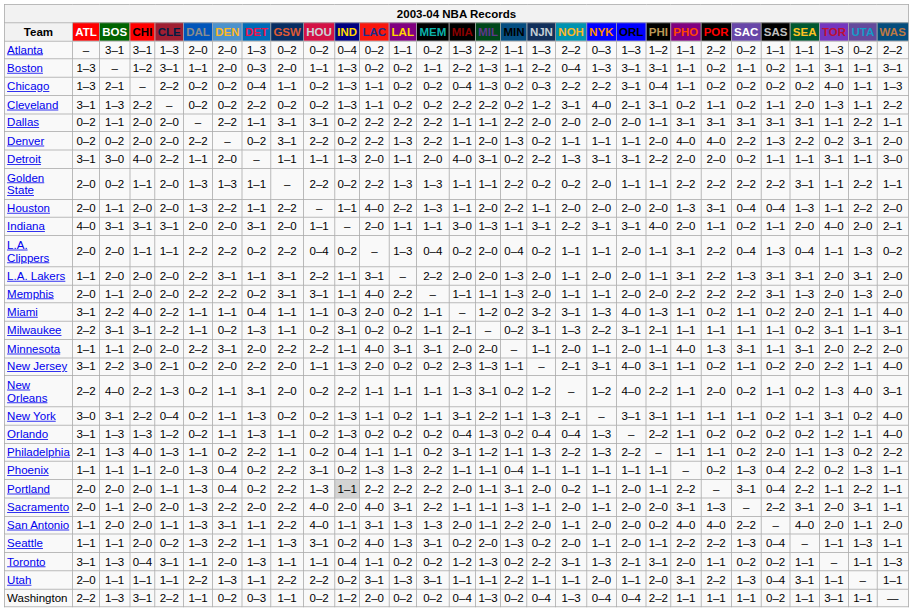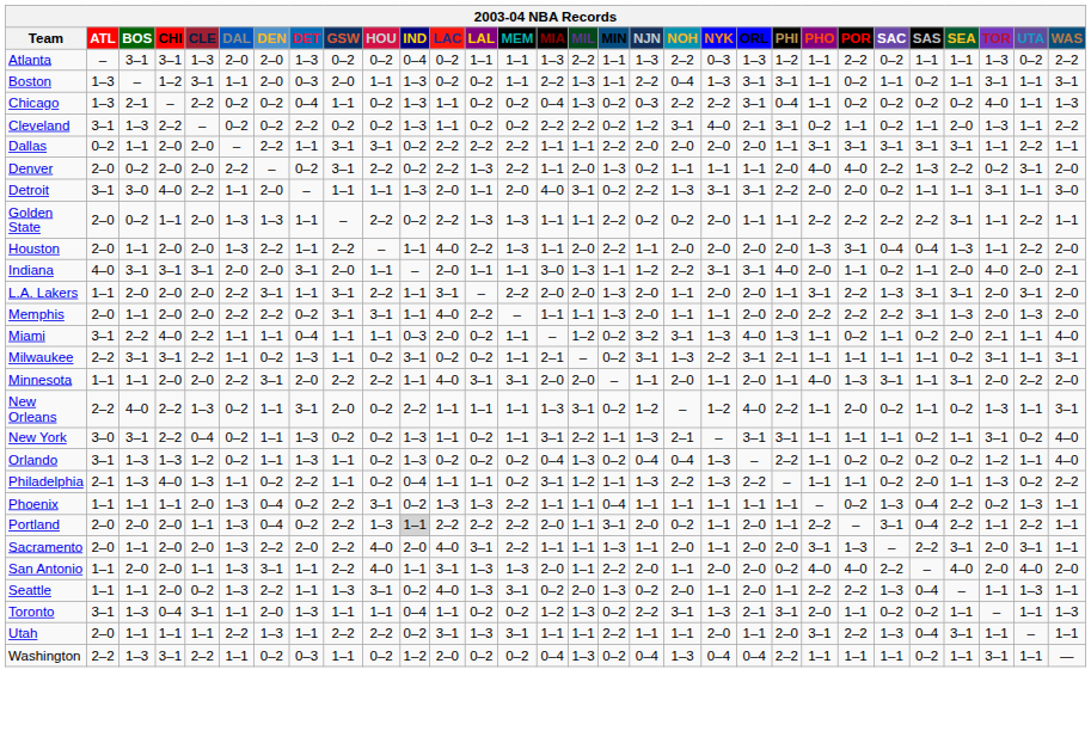 <table class="wikitable" style="font-size:90%; text-align:center;">
 <tr>
 <th colspan=30>2003-04 NBA Records</th>
 </tr>
 <tr>
 <th width=100>Team</th>
 <th style="background:#FF0000;color:#FFFFFF;width=35">ATL</th>
 <th style="background:#006400;color:#FFFFFF;width=35">BOS</th>
 <th style="background:#FF0000;color:#000000;width=35">CHI</th>
 <th style="background:#9F1F32;color:#001D43;width=35">CLE</th>
 <th style="background:#0055BA;color:#898D8F;width=35">DAL</th>
 <th style="background:#4C92CC;color:#FDB827;width=35">DEN</th>
 <th style="background:#006BB7;color:#ED164B;width=35">DET</th>
 <th style="background:#072E63;color:#DC5A34;width=35">GSW</th>
 <th style="background:#D31145;color:#CBD4D8;width=35">HOU</th>
 <th style="background:#000080;color:#FFD700;width=35">IND</th>
 <th style="background:#F9160D;color:#1A2E8B;width=35">LAC</th>
 <th style="background:#800080;color:#FFD700;width=35">LAL</th>
 <th style="background:#000000;color:#0CB2AC;width=35">MEM</th>
 <th style="background:#000000;color:#8B0000;width=35">MIA</th>
 <th style="background:#00471B;color:#5C378A;width=35">MIL</th>
 <th style="background:#044D80;color:#000000;width=35">MIN</th>
 <th style="background:#12305B;color:#C4CED4;width=35">NJN</th>
 <th style="background:#0093B1;color:#FDB827;width=35">NOH</th>
 <th style="background:#0000FF;color:#FF8C00;width=35">NYK</th>
 <th style="background:#0000FF;color:#000000;width=35">ORL</th>
 <th style="background:#000000;color:#BB9754;width=35">PHI</th>
 <th style="background:#800080;color:#FF4500;width=35">PHO</th>
 <th style="background:#000000;color:#FF0000;width=35">POR</th>
 <th style="background:#6846A8;color:#FFFFFF;width=35">SAC</th>
 <th style="background:#000000;color:#C0C0C0;width=35">SAS</th>
 <th style="background:#005831;color:#FFC322;width=35">SEA</th>
 <th style="background:#7436BF;color:#BE0F34;width=35">TOR</th>
 <th style="background:#644A9C;color:#149BC7;width=35">UTA</th>
 <th style="background:#044D7D;color:#BC7A44;width=35">WAS</th>
 </tr>
 <tr>
 <td style="text-align:left;"><a href='#'>Atlanta</a></td>
 <td>–</td>
 <td>3–1</td>
 <td>3–1</td>
 <td>1–3</td>
 <td>2–0</td>
 <td>2–0</td>
 <td>1–3</td>
 <td>0–2</td>
 <td>0–2</td>
 <td>0–4</td>
 <td>0–2</td>
 <td>1–1</td>
-<td>0–2</td>
+<td>1–1</td>
 <td>1–3</td>
 <td>2–2</td>
 <td>1–1</td>
 <td>1–3</td>
 <td>2–2</td>
 <td>0–3</td>
 <td>1–3</td>
 <td>1–2</td>
 <td>1–1</td>
 <td>2–2</td>
 <td>0–2</td>
 <td>1–1</td>
 <td>1–1</td>
 <td>1–3</td>
 <td>0–2</td>
 <td>2–2</td>
 </tr>
 <tr>
 <td style="text-align:left;"><a href='#'>Boston</a></td>
 <td>1–3</td>
 <td>–</td>
 <td>1–2</td>
 <td>3–1</td>
 <td>1–1</td>
 <td>2–0</td>
 <td>0–3</td>
 <td>2–0</td>
 <td>1–1</td>
 <td>1–3</td>
 <td>0–2</td>
 <td>0–2</td>
 <td>1–1</td>
 <td>2–2</td>
 <td>1–3</td>
 <td>1–1</td>
 <td>2–2</td>
 <td>0–4</td>
 <td>1–3</td>
 <td>3–1</td>
 <td>3–1</td>
 <td>1–1</td>
 <td>0–2</td>
 <td>1–1</td>
 <td>0–2</td>
 <td>1–1</td>
 <td>3–1</td>
 <td>1–1</td>
 <td>3–1</td>
 </tr>
 <tr>
 <td style="text-align:left;"><a href='#'>Chicago</a></td>
 <td>1–3</td>
 <td>2–1</td>
 <td>–</td>
 <td>2–2</td>
 <td>0–2</td>
 <td>0–2</td>
 <td>0–4</td>
 <td>1–1</td>
 <td>0–2</td>
 <td>1–3</td>
 <td>1–1</td>
 <td>0–2</td>
 <td>0–2</td>
 <td>0–4</td>
 <td>1–3</td>
 <td>0–2</td>
 <td>0–3</td>
 <td>2–2</td>
 <td>2–2</td>
 <td>3–1</td>
 <td>0–4</td>
 <td>1–1</td>
 <td>0–2</td>
 <td>0–2</td>
 <td>0–2</td>
 <td>0–2</td>
 <td>4–0</td>
 <td>1–1</td>
 <td>1–3</td>
 </tr>
 <tr>
 <td style="text-align:left;"><a href='#'>Cleveland</a></td>
 <td>3–1</td>
 <td>1–3</td>
 <td>2–2</td>
 <td>–</td>
 <td>0–2</td>
 <td>0–2</td>
 <td>2–2</td>
 <td>0–2</td>
 <td>0–2</td>
 <td>1–3</td>
 <td>1–1</td>
 <td>0–2</td>
 <td>0–2</td>
 <td>2–2</td>
 <td>2–2</td>
 <td>0–2</td>
 <td>1–2</td>
 <td>3–1</td>
 <td>4–0</td>
 <td>2–1</td>
 <td>3–1</td>
 <td>0–2</td>
 <td>1–1</td>
 <td>0–2</td>
 <td>1–1</td>
 <td>2–0</td>
 <td>1–3</td>
 <td>1–1</td>
 <td>2–2</td>
 </tr>
 <tr>
 <td style="text-align:left;"><a href='#'>Dallas</a></td>
 <td>0–2</td>
 <td>1–1</td>
 <td>2–0</td>
 <td>2–0</td>
 <td>–</td>
 <td>2–2</td>
 <td>1–1</td>
 <td>3–1</td>
 <td>3–1</td>
 <td>0–2</td>
 <td>2–2</td>
 <td>2–2</td>
 <td>2–2</td>
 <td>1–1</td>
 <td>1–1</td>
 <td>2–2</td>
 <td>2–0</td>
 <td>2–0</td>
 <td>2–0</td>
 <td>2–0</td>
 <td>1–1</td>
 <td>3–1</td>
 <td>3–1</td>
 <td>3–1</td>
 <td>3–1</td>
 <td>3–1</td>
 <td>1–1</td>
 <td>2–2</td>
 <td>1–1</td>
 </tr>
 <tr>
 <td style="text-align:left;"><a href='#'>Denver</a></td>
-<td>0–2</td>
+<td>2–0</td>
 <td>0–2</td>
 <td>2–0</td>
 <td>2–0</td>
 <td>2–2</td>
 <td>–</td>
 <td>0–2</td>
 <td>3–1</td>
 <td>2–2</td>
 <td>0–2</td>
 <td>2–2</td>
 <td>1–3</td>
 <td>2–2</td>
 <td>1–1</td>
 <td>2–0</td>
 <td>1–3</td>
 <td>0–2</td>
 <td>1–1</td>
 <td>1–1</td>
 <td>1–1</td>
 <td>2–0</td>
 <td>4–0</td>
 <td>4–0</td>
 <td>2–2</td>
 <td>1–3</td>
 <td>2–2</td>
 <td>0–2</td>
 <td>3–1</td>
 <td>2–0</td>
 </tr>
 <tr>
 <td style="text-align:left;"><a href='#'>Detroit</a></td>
 <td>3–1</td>
 <td>3–0</td>
 <td>4–0</td>
 <td>2–2</td>
 <td>1–1</td>
 <td>2–0</td>
 <td>–</td>
 <td>1–1</td>
 <td>1–1</td>
 <td>1–3</td>
 <td>2–0</td>
 <td>1–1</td>
 <td>2–0</td>
 <td>4–0</td>
 <td>3–1</td>
 <td>0–2</td>
 <td>2–2</td>
 <td>1–3</td>
 <td>3–1</td>
 <td>3–1</td>
 <td>2–2</td>
 <td>2–0</td>
 <td>2–0</td>
 <td>0–2</td>
 <td>1–1</td>
 <td>1–1</td>
 <td>3–1</td>
 <td>1–1</td>
 <td>3–0</td>
 </tr>
 <tr>
 <td style="text-align:left;"><a href='#'>Golden State</a></td>
 <td>2–0</td>
 <td>0–2</td>
 <td>1–1</td>
 <td>2–0</td>
 <td>1–3</td>
 <td>1–3</td>
 <td>1–1</td>
 <td>–</td>
 <td>2–2</td>
 <td>0–2</td>
 <td>2–2</td>
 <td>1–3</td>
 <td>1–3</td>
 <td>1–1</td>
 <td>1–1</td>
 <td>2–2</td>
 <td>0–2</td>
 <td>0–2</td>
 <td>2–0</td>
 <td>1–1</td>
 <td>1–1</td>
 <td>2–2</td>
 <td>2–2</td>
 <td>2–2</td>
 <td>2–2</td>
 <td>3–1</td>
 <td>1–1</td>
 <td>2–2</td>
 <td>1–1</td>
 </tr>
 <tr>
 <td style="text-align:left;"><a href='#'>Houston</a></td>
 <td>2–0</td>
 <td>1–1</td>
 <td>2–0</td>
 <td>2–0</td>
 <td>1–3</td>
 <td>2–2</td>
 <td>1–1</td>
 <td>2–2</td>
 <td>–</td>
 <td>1–1</td>
 <td>4–0</td>
 <td>2–2</td>
 <td>1–3</td>
 <td>1–1</td>
 <td>2–0</td>
 <td>2–2</td>
 <td>1–1</td>
 <td>2–0</td>
 <td>2–0</td>
 <td>2–0</td>
 <td>2–0</td>
 <td>1–3</td>
 <td>3–1</td>
 <td>0–4</td>
 <td>0–4</td>
 <td>1–3</td>
 <td>1–1</td>
 <td>2–2</td>
 <td>2–0</td>
 </tr>
 <tr>
 <td style="text-align:left;"><a href='#'>Indiana</a></td>
 <td>4–0</td>
 <td>3–1</td>
 <td>3–1</td>
 <td>3–1</td>
 <td>2–0</td>
 <td>2–0</td>
 <td>3–1</td>
 <td>2–0</td>
 <td>1–1</td>
 <td>–</td>
 <td>2–0</td>
 <td>1–1</td>
 <td>1–1</td>
 <td>3–0</td>
 <td>1–3</td>
 <td>1–1</td>
-<td>3–1</td>
+<td>1–2</td>
 <td>2–2</td>
 <td>3–1</td>
 <td>3–1</td>
 <td>4–0</td>
 <td>2–0</td>
 <td>1–1</td>
 <td>0–2</td>
 <td>1–1</td>
 <td>2–0</td>
 <td>4–0</td>
 <td>2–0</td>
 <td>2–1</td>
-</tr>
-<tr>
-<td style="text-align:left;"><a href='#'>L.A. Clippers</a></td>
-<td>2–0</td>
-<td>2–0</td>
-<td>1–1</td>
-<td>1–1</td>
-<td>2–2</td>
-<td>2–2</td>
-<td>0–2</td>
-<td>2–2</td>
-<td>0–4</td>
-<td>0–2</td>
-<td>–</td>
-<td>1–3</td>
-<td>0–4</td>
-<td>0–2</td>
-<td>2–0</td>
-<td>0–4</td>
-<td>0–2</td>
-<td>1–1</td>
-<td>1–1</td>
-<td>2–0</td>
-<td>1–1</td>
-<td>3–1</td>
-<td>2–2</td>
-<td>0–4</td>
-<td>1–3</td>
-<td>0–4</td>
-<td>1–1</td>
-<td>1–3</td>
-<td>0–2</td>
 </tr>
 <tr>
 <td style="text-align:left;"><a href='#'>L.A. Lakers</a></td>
 <td>1–1</td>
 <td>2–0</td>
 <td>2–0</td>
 <td>2–0</td>
 <td>2–2</td>
 <td>3–1</td>
 <td>1–1</td>
 <td>3–1</td>
 <td>2–2</td>
 <td>1–1</td>
 <td>3–1</td>
 <td>–</td>
 <td>2–2</td>
 <td>2–0</td>
 <td>2–0</td>
 <td>1–3</td>
 <td>2–0</td>
 <td>1–1</td>
 <td>2–0</td>
 <td>2–0</td>
 <td>1–1</td>
 <td>3–1</td>
 <td>2–2</td>
 <td>1–3</td>
 <td>3–1</td>
 <td>3–1</td>
 <td>2–0</td>
 <td>3–1</td>
 <td>2–0</td>
 </tr>
 <tr>
 <td style="text-align:left;"><a href='#'>Memphis</a></td>
 <td>2–0</td>
 <td>1–1</td>
 <td>2–0</td>
 <td>2–0</td>
 <td>2–2</td>
 <td>2–2</td>
 <td>0–2</td>
 <td>3–1</td>
 <td>3–1</td>
 <td>1–1</td>
 <td>4–0</td>
 <td>2–2</td>
 <td>–</td>
 <td>1–1</td>
 <td>1–1</td>
 <td>1–3</td>
 <td>2–0</td>
 <td>1–1</td>
 <td>1–1</td>
 <td>2–0</td>
 <td>2–0</td>
 <td>2–2</td>
 <td>2–2</td>
 <td>2–2</td>
 <td>3–1</td>
 <td>1–3</td>
 <td>2–0</td>
 <td>1–3</td>
 <td>2–0</td>
 </tr>
 <tr>
 <td style="text-align:left;"><a href='#'>Miami</a></td>
 <td>3–1</td>
 <td>2–2</td>
 <td>4–0</td>
 <td>2–2</td>
 <td>1–1</td>
 <td>1–1</td>
 <td>0–4</td>
 <td>1–1</td>
 <td>1–1</td>
 <td>0–3</td>
 <td>2–0</td>
 <td>0–2</td>
 <td>1–1</td>
 <td>–</td>
 <td>1–2</td>
 <td>0–2</td>
 <td>3–2</td>
 <td>3–1</td>
 <td>1–3</td>
 <td>4–0</td>
 <td>1–3</td>
 <td>1–1</td>
 <td>0–2</td>
 <td>1–1</td>
 <td>0–2</td>
 <td>2–0</td>
 <td>2–1</td>
 <td>1–1</td>
 <td>4–0</td>
 </tr>
 <tr>
 <td style="text-align:left;"><a href='#'>Milwaukee</a></td>
 <td>2–2</td>
 <td>3–1</td>
 <td>3–1</td>
 <td>2–2</td>
 <td>1–1</td>
 <td>0–2</td>
 <td>1–3</td>
 <td>1–1</td>
 <td>0–2</td>
 <td>3–1</td>
 <td>0–2</td>
 <td>0–2</td>
 <td>1–1</td>
 <td>2–1</td>
 <td>–</td>
 <td>0–2</td>
 <td>3–1</td>
 <td>1–3</td>
 <td>2–2</td>
 <td>3–1</td>
 <td>2–1</td>
 <td>1–1</td>
 <td>1–1</td>
 <td>1–1</td>
 <td>1–1</td>
 <td>0–2</td>
 <td>3–1</td>
 <td>1–1</td>
 <td>3–1</td>
 </tr>
 <tr>
 <td style="text-align:left;"><a href='#'>Minnesota</a></td>
 <td>1–1</td>
 <td>1–1</td>
 <td>2–0</td>
 <td>2–0</td>
 <td>2–2</td>
 <td>3–1</td>
 <td>2–0</td>
 <td>2–2</td>
 <td>2–2</td>
 <td>1–1</td>
 <td>4–0</td>
 <td>3–1</td>
 <td>3–1</td>
 <td>2–0</td>
 <td>2–0</td>
 <td>–</td>
 <td>1–1</td>
 <td>2–0</td>
 <td>1–1</td>
 <td>2–0</td>
 <td>1–1</td>
 <td>4–0</td>
 <td>1–3</td>
 <td>3–1</td>
 <td>1–1</td>
 <td>3–1</td>
 <td>2–0</td>
 <td>2–2</td>
 <td>2–0</td>
 </tr>
 <tr>
-<td style="text-align:left;"><a href='#'>New Jersey</a></td>
-<td>3–1</td>
-<td>2–2</td>
-<td>3–0</td>
-<td>2–1</td>
-<td>0–2</td>
-<td>2–0</td>
-<td>2–2</td>
-<td>2–0</td>
-<td>1–1</td>
-<td>1–3</td>
-<td>2–0</td>
-<td>0–2</td>
-<td>0–2</td>
-<td>2–3</td>
-<td>1–3</td>
-<td>1–1</td>
-<td>–</td>
-<td>2–1</td>
-<td>3–1</td>
-<td>4–0</td>
-<td>3–1</td>
-<td>1–1</td>
-<td>0–2</td>
-<td>1–1</td>
-<td>0–2</td>
-<td>2–0</td>
-<td>2–2</td>
-<td>1–1</td>
-<td>4–0</td>
-</tr>
-<tr>
 <td style="text-align:left;"><a href='#'>New Orleans</a></td>
 <td>2–2</td>
 <td>4–0</td>
 <td>2–2</td>
 <td>1–3</td>
 <td>0–2</td>
 <td>1–1</td>
 <td>3–1</td>
 <td>2–0</td>
 <td>0–2</td>
 <td>2–2</td>
 <td>1–1</td>
 <td>1–1</td>
 <td>1–1</td>
 <td>1–3</td>
 <td>3–1</td>
 <td>0–2</td>
 <td>1–2</td>
 <td>–</td>
 <td>1–2</td>
 <td>4–0</td>
 <td>2–2</td>
 <td>1–1</td>
 <td>2–0</td>
 <td>0–2</td>
 <td>1–1</td>
 <td>0–2</td>
 <td>1–3</td>
-<td>4–0</td>
+<td>1–1</td>
 <td>3–1</td>
 </tr>
 <tr>
 <td style="text-align:left;"><a href='#'>New York</a></td>
 <td>3–0</td>
 <td>3–1</td>
 <td>2–2</td>
 <td>0–4</td>
 <td>0–2</td>
 <td>1–1</td>
 <td>1–3</td>
 <td>0–2</td>
 <td>0–2</td>
 <td>1–3</td>
 <td>1–1</td>
 <td>0–2</td>
 <td>1–1</td>
 <td>3–1</td>
 <td>2–2</td>
 <td>1–1</td>
 <td>1–3</td>
 <td>2–1</td>
 <td>–</td>
 <td>3–1</td>
 <td>3–1</td>
 <td>1–1</td>
 <td>1–1</td>
 <td>1–1</td>
 <td>0–2</td>
 <td>1–1</td>
 <td>3–1</td>
 <td>0–2</td>
 <td>4–0</td>
 </tr>
 <tr>
 <td style="text-align:left;"><a href='#'>Orlando</a></td>
 <td>3–1</td>
 <td>1–3</td>
 <td>1–3</td>
 <td>1–2</td>
 <td>0–2</td>
 <td>1–1</td>
 <td>1–3</td>
 <td>1–1</td>
 <td>0–2</td>
 <td>1–3</td>
 <td>0–2</td>
 <td>0–2</td>
 <td>0–2</td>
 <td>0–4</td>
 <td>1–3</td>
 <td>0–2</td>
 <td>0–4</td>
 <td>0–4</td>
 <td>1–3</td>
 <td>–</td>
 <td>2–2</td>
 <td>1–1</td>
 <td>0–2</td>
 <td>0–2</td>
 <td>0–2</td>
 <td>0–2</td>
 <td>1–2</td>
 <td>1–1</td>
 <td>4–0</td>
 </tr>
 <tr>
 <td style="text-align:left;"><a href='#'>Philadelphia</a></td>
 <td>2–1</td>
 <td>1–3</td>
 <td>4–0</td>
 <td>1–3</td>
 <td>1–1</td>
 <td>0–2</td>
 <td>2–2</td>
 <td>1–1</td>
 <td>0–2</td>
 <td>0–4</td>
 <td>1–1</td>
 <td>1–1</td>
 <td>0–2</td>
 <td>3–1</td>
 <td>1–2</td>
 <td>1–1</td>
 <td>1–3</td>
 <td>2–2</td>
 <td>1–3</td>
 <td>2–2</td>
 <td>–</td>
 <td>1–1</td>
 <td>1–1</td>
 <td>0–2</td>
 <td>2–0</td>
 <td>1–1</td>
 <td>1–3</td>
 <td>0–2</td>
 <td>2–2</td>
 </tr>
 <tr>
 <td style="text-align:left;"><a href='#'>Phoenix</a></td>
 <td>1–1</td>
 <td>1–1</td>
 <td>1–1</td>
 <td>2–0</td>
 <td>1–3</td>
 <td>0–4</td>
 <td>0–2</td>
 <td>2–2</td>
 <td>3–1</td>
 <td>0–2</td>
 <td>1–3</td>
 <td>1–3</td>
 <td>2–2</td>
 <td>1–1</td>
 <td>1–1</td>
 <td>0–4</td>
 <td>1–1</td>
 <td>1–1</td>
 <td>1–1</td>
 <td>1–1</td>
 <td>1–1</td>
 <td>–</td>
 <td>0–2</td>
 <td>1–3</td>
 <td>0–4</td>
 <td>2–2</td>
 <td>0–2</td>
 <td>1–3</td>
 <td>1–1</td>
 </tr>
 <tr>
 <td style="text-align:left;"><a href='#'>Portland</a></td>
 <td>2–0</td>
 <td>2–0</td>
 <td>2–0</td>
 <td>1–1</td>
 <td>1–3</td>
 <td>0–4</td>
 <td>0–2</td>
 <td>2–2</td>
 <td>1–3</td>
 <td style="background: lightgrey;">1–1</td>
 <td>2–2</td>
 <td>2–2</td>
 <td>2–2</td>
 <td>2–0</td>
 <td>1–1</td>
 <td>3–1</td>
 <td>2–0</td>
 <td>0–2</td>
 <td>1–1</td>
 <td>2–0</td>
 <td>1–1</td>
 <td>2–2</td>
 <td>–</td>
 <td>3–1</td>
 <td>0–4</td>
 <td>2–2</td>
 <td>1–1</td>
 <td>2–2</td>
 <td>1–1</td>
 </tr>
 <tr>
 <td style="text-align:left;"><a href='#'>Sacramento</a></td>
 <td>2–0</td>
 <td>1–1</td>
 <td>2–0</td>
 <td>2–0</td>
 <td>1–3</td>
 <td>2–2</td>
 <td>2–0</td>
 <td>2–2</td>
 <td>4–0</td>
 <td>2–0</td>
 <td>4–0</td>
 <td>3–1</td>
 <td>2–2</td>
 <td>1–1</td>
 <td>1–1</td>
 <td>1–3</td>
 <td>1–1</td>
 <td>2–0</td>
 <td>1–1</td>
 <td>2–0</td>
 <td>2–0</td>
 <td>3–1</td>
 <td>1–3</td>
 <td>–</td>
 <td>2–2</td>
 <td>3–1</td>
 <td>2–0</td>
 <td>3–1</td>
 <td>1–1</td>
 </tr>
 <tr>
 <td style="text-align:left;"><a href='#'>San Antonio</a></td>
 <td>1–1</td>
 <td>2–0</td>
 <td>2–0</td>
 <td>1–1</td>
 <td>1–3</td>
 <td>3–1</td>
 <td>1–1</td>
 <td>2–2</td>
 <td>4–0</td>
 <td>1–1</td>
 <td>3–1</td>
 <td>1–3</td>
 <td>1–3</td>
 <td>2–0</td>
 <td>1–1</td>
 <td>2–2</td>
 <td>2–0</td>
 <td>1–1</td>
 <td>2–0</td>
 <td>2–0</td>
 <td>0–2</td>
 <td>4–0</td>
 <td>4–0</td>
 <td>2–2</td>
 <td>–</td>
 <td>4–0</td>
 <td>2–0</td>
-<td>1–1</td>
+<td>4–0</td>
 <td>2–0</td>
 </tr>
 <tr>
 <td style="text-align:left;"><a href='#'>Seattle</a></td>
 <td>1–1</td>
 <td>1–1</td>
 <td>2–0</td>
 <td>0–2</td>
 <td>1–3</td>
 <td>2–2</td>
 <td>1–1</td>
 <td>1–3</td>
 <td>3–1</td>
 <td>0–2</td>
 <td>4–0</td>
 <td>1–3</td>
 <td>3–1</td>
 <td>0–2</td>
 <td>2–0</td>
 <td>1–3</td>
 <td>0–2</td>
 <td>2–0</td>
 <td>1–1</td>
 <td>2–0</td>
 <td>1–1</td>
 <td>2–2</td>
 <td>2–2</td>
 <td>1–3</td>
 <td>0–4</td>
 <td>–</td>
 <td>1–1</td>
 <td>1–3</td>
 <td>1–1</td>
 </tr>
 <tr>
 <td style="text-align:left;"><a href='#'>Toronto</a></td>
 <td>3–1</td>
 <td>1–3</td>
 <td>0–4</td>
 <td>3–1</td>
 <td>1–1</td>
 <td>2–0</td>
 <td>1–3</td>
 <td>1–1</td>
 <td>1–1</td>
 <td>0–4</td>
 <td>1–1</td>
 <td>0–2</td>
 <td>0–2</td>
 <td>1–2</td>
 <td>1–3</td>
 <td>0–2</td>
 <td>2–2</td>
 <td>3–1</td>
 <td>1–3</td>
 <td>2–1</td>
 <td>3–1</td>
 <td>2–0</td>
 <td>1–1</td>
 <td>0–2</td>
 <td>0–2</td>
 <td>1–1</td>
 <td>–</td>
 <td>1–1</td>
 <td>1–3</td>
 </tr>
 <tr>
 <td style="text-align:left;"><a href='#'>Utah</a></td>
 <td>2–0</td>
 <td>1–1</td>
 <td>1–1</td>
 <td>1–1</td>
 <td>2–2</td>
 <td>1–3</td>
 <td>1–1</td>
 <td>2–2</td>
 <td>2–2</td>
 <td>0–2</td>
 <td>3–1</td>
 <td>1–3</td>
 <td>3–1</td>
 <td>1–1</td>
 <td>1–1</td>
 <td>2–2</td>
 <td>1–1</td>
 <td>1–1</td>
 <td>2–0</td>
 <td>1–1</td>
 <td>2–0</td>
 <td>3–1</td>
 <td>2–2</td>
 <td>1–3</td>
 <td>0–4</td>
 <td>3–1</td>
 <td>1–1</td>
 <td>–</td>
 <td>1–1</td>
 </tr>
 <tr>
 <td style="text-align:left;">Washington</td>
 <td>2–2</td>
 <td>1–3</td>
 <td>3–1</td>
 <td>2–2</td>
 <td>1–1</td>
 <td>0–2</td>
 <td>0–3</td>
 <td>1–1</td>
 <td>0–2</td>
 <td>1–2</td>
 <td>2–0</td>
 <td>0–2</td>
 <td>0–2</td>
 <td>0–4</td>
 <td>1–3</td>
 <td>0–2</td>
 <td>0–4</td>
 <td>1–3</td>
 <td>0–4</td>
 <td>0–4</td>
 <td>2–2</td>
 <td>1–1</td>
 <td>1–1</td>
 <td>1–1</td>
 <td>0–2</td>
 <td>1–1</td>
 <td>3–1</td>
 <td>1–1</td>
 <td>—</td>
 </tr>
 </table>
